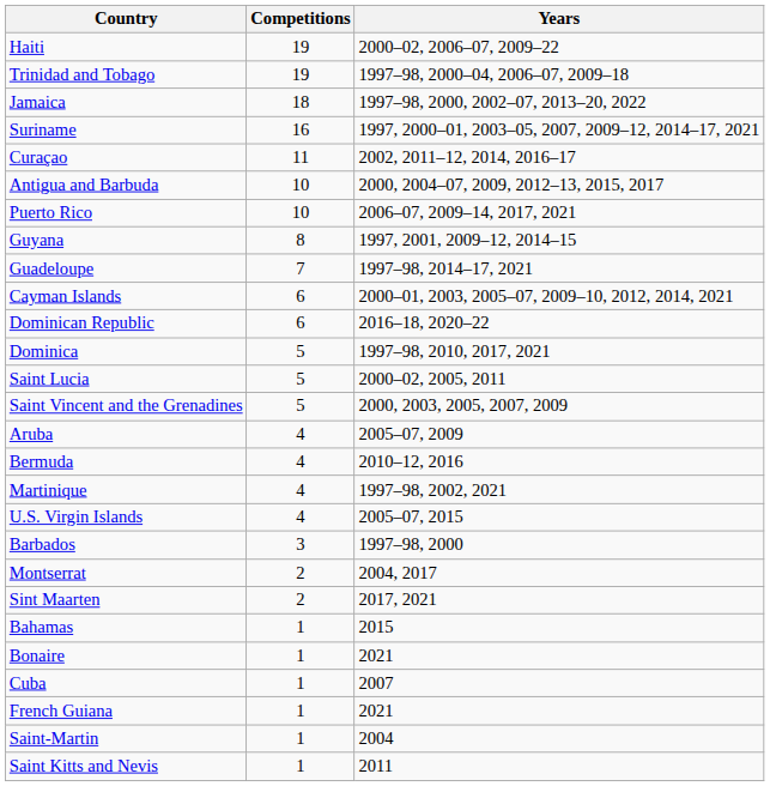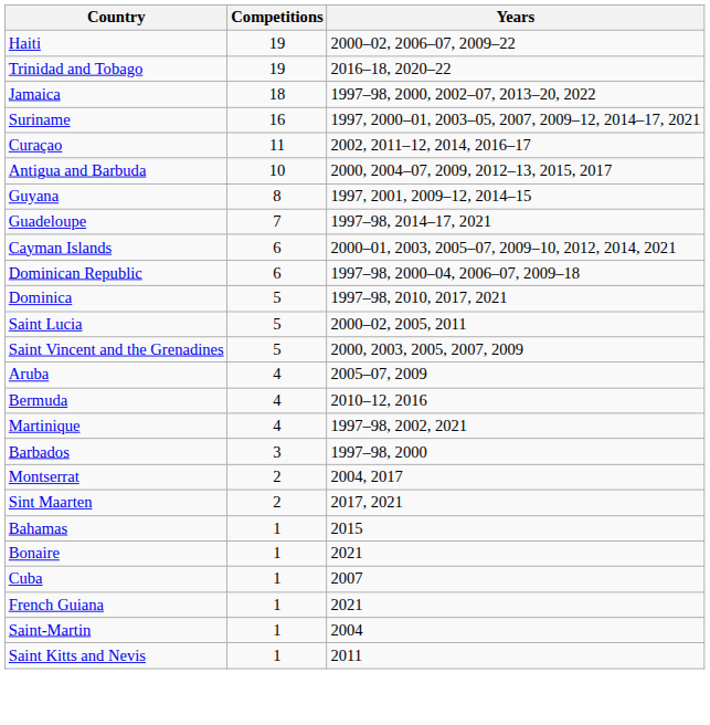 <table class="wikitable">
 <tr>
 <th>Country</th>
 <th>Competitions</th>
 <th>Years</th>
 </tr>
 <tr>
 <td> <a href='#'>Haiti</a></td>
 <td align=center>19</td>
 <td>2000–02, 2006–07, 2009–22</td>
 </tr>
 <tr>
 <td> <a href='#'>Trinidad and Tobago</a></td>
 <td align=center>19</td>
-<td>1997–98, 2000–04, 2006–07, 2009–18</td>
+<td>2016–18, 2020–22</td>
 </tr>
 <tr>
 <td> <a href='#'>Jamaica</a></td>
 <td align=center>18</td>
 <td>1997–98, 2000, 2002–07, 2013–20, 2022</td>
 </tr>
 <tr>
 <td> <a href='#'>Suriname</a></td>
 <td align=center>16</td>
 <td>1997, 2000–01, 2003–05, 2007, 2009–12, 2014–17, 2021</td>
 </tr>
 <tr>
 <td> <a href='#'>Curaçao</a></td>
 <td align=center>11</td>
 <td>2002, 2011–12, 2014, 2016–17</td>
 </tr>
 <tr>
 <td> <a href='#'>Antigua and Barbuda</a></td>
 <td align=center>10</td>
 <td>2000, 2004–07, 2009, 2012–13, 2015, 2017</td>
 </tr>
 <tr>
-<td> <a href='#'>Puerto Rico</a></td>
-<td align=center>10</td>
-<td>2006–07, 2009–14, 2017, 2021</td>
-</tr>
-<tr>
 <td> <a href='#'>Guyana</a></td>
 <td align=center>8</td>
 <td>1997, 2001, 2009–12, 2014–15</td>
 </tr>
 <tr>
 <td> <a href='#'>Guadeloupe</a></td>
 <td align=center>7</td>
 <td>1997–98, 2014–17, 2021</td>
 </tr>
 <tr>
 <td> <a href='#'>Cayman Islands</a></td>
 <td align=center>6</td>
 <td>2000–01, 2003, 2005–07, 2009–10, 2012, 2014, 2021</td>
 </tr>
 <tr>
 <td> <a href='#'>Dominican Republic</a></td>
 <td align=center>6</td>
-<td>2016–18, 2020–22</td>
+<td>1997–98, 2000–04, 2006–07, 2009–18</td>
 </tr>
 <tr>
 <td> <a href='#'>Dominica</a></td>
 <td align=center>5</td>
 <td>1997–98, 2010, 2017, 2021</td>
 </tr>
 <tr>
 <td> <a href='#'>Saint Lucia</a></td>
 <td align=center>5</td>
 <td>2000–02, 2005, 2011</td>
 </tr>
 <tr>
 <td> <a href='#'>Saint Vincent and the Grenadines</a></td>
 <td align=center>5</td>
 <td>2000, 2003, 2005, 2007, 2009</td>
 </tr>
 <tr>
 <td> <a href='#'>Aruba</a></td>
 <td align=center>4</td>
 <td>2005–07, 2009</td>
 </tr>
 <tr>
 <td> <a href='#'>Bermuda</a></td>
 <td align=center>4</td>
 <td>2010–12, 2016</td>
 </tr>
 <tr>
 <td> <a href='#'>Martinique</a></td>
 <td align=center>4</td>
 <td>1997–98, 2002, 2021</td>
-</tr>
-<tr>
-<td> <a href='#'>U.S. Virgin Islands</a></td>
-<td align=center>4</td>
-<td>2005–07, 2015</td>
 </tr>
 <tr>
 <td> <a href='#'>Barbados</a></td>
 <td align=center>3</td>
 <td>1997–98, 2000</td>
 </tr>
 <tr>
 <td> <a href='#'>Montserrat</a></td>
 <td align=center>2</td>
 <td>2004, 2017</td>
 </tr>
 <tr>
 <td> <a href='#'>Sint Maarten</a></td>
 <td align=center>2</td>
 <td>2017, 2021</td>
 </tr>
 <tr>
 <td> <a href='#'>Bahamas</a></td>
 <td align=center>1</td>
 <td>2015</td>
 </tr>
 <tr>
 <td> <a href='#'>Bonaire</a></td>
 <td align=center>1</td>
 <td>2021</td>
 </tr>
 <tr>
 <td> <a href='#'>Cuba</a></td>
 <td align=center>1</td>
 <td>2007</td>
 </tr>
 <tr>
 <td> <a href='#'>French Guiana</a></td>
 <td align=center>1</td>
 <td>2021</td>
 </tr>
 <tr>
 <td> <a href='#'>Saint-Martin</a></td>
 <td align=center>1</td>
 <td>2004</td>
 </tr>
 <tr>
 <td> <a href='#'>Saint Kitts and Nevis</a></td>
 <td align=center>1</td>
 <td>2011</td>
 </tr>
 </table>
